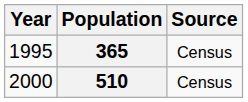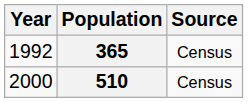 <table class="wikitable">
 <tr>
 <th>Year</th>
 <th>Population</th>
 <th>Source</th>
 </tr>
 <tr align="center">
-<td>1995</td>
+<td>1992</td>
 <th>365</th>
 <td><small>Census</small></td>
 </tr>
 <tr align="center">
 <td>2000</td>
 <th>510</th>
 <td><small>Census</small></td>
 </tr>
 </table>
